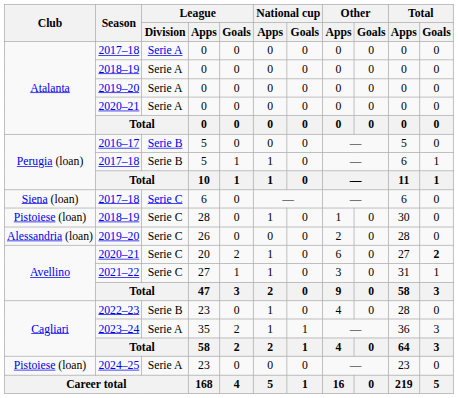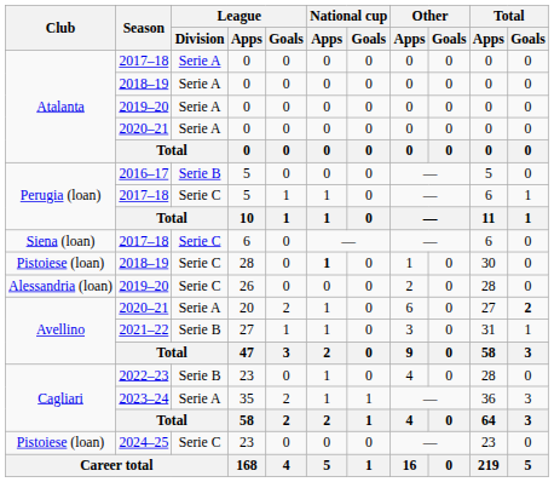 <table class=wikitable style="text-align: center">
 <tr>
 <th rowspan="2">Club</th>
 <th rowspan="2">Season</th>
 <th colspan="3">League</th>
 <th colspan="2">National cup</th>
 <th colspan="2">Other</th>
 <th colspan="2">Total</th>
 </tr>
 <tr>
 <th>Division</th>
 <th>Apps</th>
 <th>Goals</th>
 <th>Apps</th>
 <th>Goals</th>
 <th>Apps</th>
 <th>Goals</th>
 <th>Apps</th>
 <th>Goals</th>
 </tr>
 <tr>
 <td rowspan="5"><a href='#'>Atalanta</a></td>
 <td><a href='#'>2017–18</a></td>
 <td><a href='#'>Serie A</a></td>
 <td>0</td>
 <td>0</td>
 <td>0</td>
 <td>0</td>
 <td>0</td>
 <td>0</td>
 <td>0</td>
 <td>0</td>
 </tr>
 <tr>
 <td><a href='#'>2018–19</a></td>
 <td>Serie A</td>
 <td>0</td>
 <td>0</td>
 <td>0</td>
 <td>0</td>
 <td>0</td>
 <td>0</td>
 <td>0</td>
 <td>0</td>
 </tr>
 <tr>
 <td><a href='#'>2019–20</a></td>
 <td>Serie A</td>
 <td>0</td>
 <td>0</td>
 <td>0</td>
 <td>0</td>
 <td>0</td>
 <td>0</td>
 <td>0</td>
 <td>0</td>
 </tr>
 <tr>
 <td><a href='#'>2020–21</a></td>
 <td>Serie A</td>
 <td>0</td>
 <td>0</td>
 <td>0</td>
 <td>0</td>
 <td>0</td>
 <td>0</td>
 <td>0</td>
 <td>0</td>
 </tr>
 <tr>
 <th colspan="2">Total</th>
 <th>0</th>
 <th>0</th>
 <th>0</th>
 <th>0</th>
 <th>0</th>
 <th>0</th>
 <th>0</th>
 <th>0</th>
 </tr>
 <tr>
 <td rowspan="3"><a href='#'>Perugia</a> (loan)</td>
 <td><a href='#'>2016–17</a></td>
 <td><a href='#'>Serie B</a></td>
 <td>5</td>
 <td>0</td>
 <td>0</td>
 <td>0</td>
 <td colspan="2">—</td>
 <td>5</td>
 <td>0</td>
 </tr>
 <tr>
 <td><a href='#'>2017–18</a></td>
-<td>Serie B</td>
+<td>Serie C</td>
 <td>5</td>
 <td>1</td>
 <td>1</td>
 <td>0</td>
 <td colspan="2">—</td>
 <td>6</td>
 <td>1</td>
 </tr>
 <tr>
 <th colspan="2">Total</th>
 <th>10</th>
 <th>1</th>
 <th>1</th>
 <th>0</th>
 <th colspan="2">—</th>
 <th>11</th>
 <th>1</th>
 </tr>
 <tr>
 <td><a href='#'>Siena</a> (loan)</td>
 <td><a href='#'>2017–18</a></td>
 <td><a href='#'>Serie C</a></td>
 <td>6</td>
 <td>0</td>
 <td colspan="2">—</td>
 <td colspan="2">—</td>
 <td>6</td>
 <td>0</td>
 </tr>
 <tr>
 <td><a href='#'>Pistoiese</a> (loan)</td>
 <td><a href='#'>2018–19</a></td>
 <td>Serie C</td>
 <td>28</td>
 <td>0</td>
-<td>1</td>
+<td><strong>1</strong></td>
 <td>0</td>
 <td>1</td>
 <td>0</td>
 <td>30</td>
 <td>0</td>
 </tr>
 <tr>
 <td><a href='#'>Alessandria</a> (loan)</td>
 <td><a href='#'>2019–20</a></td>
 <td>Serie C</td>
 <td>26</td>
 <td>0</td>
 <td>0</td>
 <td>0</td>
 <td>2</td>
 <td>0</td>
 <td>28</td>
 <td>0</td>
 </tr>
 <tr>
 <td rowspan="3"><a href='#'>Avellino</a></td>
 <td><a href='#'>2020–21</a></td>
-<td>Serie C</td>
+<td>Serie A</td>
 <td>20</td>
 <td>2</td>
 <td>1</td>
 <td>0</td>
 <td>6</td>
 <td>0</td>
 <td>27</td>
 <td><strong>2</strong></td>
 </tr>
 <tr>
 <td><a href='#'>2021–22</a></td>
-<td>Serie C</td>
+<td>Serie B</td>
 <td>27</td>
 <td>1</td>
 <td>1</td>
 <td>0</td>
 <td>3</td>
 <td>0</td>
 <td>31</td>
 <td>1</td>
 </tr>
 <tr>
 <th colspan="2">Total</th>
 <th>47</th>
 <th>3</th>
 <th>2</th>
 <th>0</th>
 <th>9</th>
 <th>0</th>
 <th>58</th>
 <th>3</th>
 </tr>
 <tr>
 <td rowspan="3"><a href='#'>Cagliari</a></td>
 <td><a href='#'>2022–23</a></td>
 <td>Serie B</td>
 <td>23</td>
 <td>0</td>
 <td>1</td>
 <td>0</td>
 <td>4</td>
 <td>0</td>
 <td>28</td>
 <td>0</td>
 </tr>
 <tr>
 <td><a href='#'>2023–24</a></td>
 <td>Serie A</td>
 <td>35</td>
 <td>2</td>
 <td>1</td>
 <td>1</td>
 <td colspan="2">—</td>
 <td>36</td>
 <td>3</td>
 </tr>
 <tr>
 <th colspan="2">Total</th>
 <th>58</th>
 <th>2</th>
 <th>2</th>
 <th>1</th>
 <th>4</th>
 <th>0</th>
 <th>64</th>
 <th>3</th>
 </tr>
 <tr>
 <td><a href='#'>Pistoiese</a> (loan)</td>
 <td><a href='#'>2024–25</a></td>
-<td>Serie A</td>
+<td>Serie C</td>
 <td>23</td>
 <td>0</td>
 <td>0</td>
 <td>0</td>
 <td colspan="2">—</td>
 <td>23</td>
 <td>0</td>
 </tr>
 <tr>
 <th colspan="3">Career total</th>
 <th>168</th>
 <th>4</th>
 <th>5</th>
 <th>1</th>
 <th>16</th>
 <th>0</th>
 <th>219</th>
 <th>5</th>
 </tr>
 </table>
